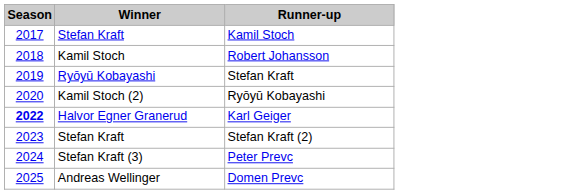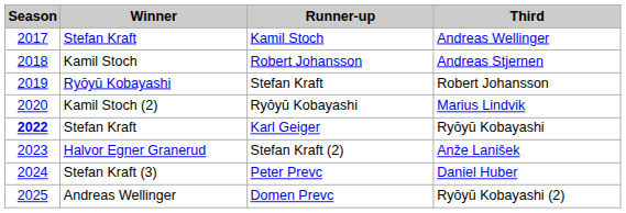 <table class="wikitable plainrowheaders" style="background:#fff; font-size:86%; line-height:16px; border:grey solid 1px; border-collapse:collapse;">
 <tr style="background:#ccc; text-align:center;">
 <th style="background:#ccc;" width="40">Season</th>
 <th style="background:#ccc;" width="180">Winner</th>
 <th style="background:#ccc;" width="180">Runner-up</th>
+<th style="background:#ccc;" width="180">Third</th>
 </tr>
 <tr>
 <td align=center><a href='#'>2017</a></td>
 <td> <a href='#'>Stefan Kraft</a></td>
 <td> <a href='#'>Kamil Stoch</a></td>
+<td> <a href='#'>Andreas Wellinger</a></td>
 </tr>
 <tr>
 <td align=center><a href='#'>2018</a></td>
 <td> Kamil Stoch</td>
 <td> <a href='#'>Robert Johansson</a></td>
+<td> <a href='#'>Andreas Stjernen</a></td>
 </tr>
 <tr>
 <td align=center><a href='#'>2019</a></td>
 <td> <a href='#'>Ryōyū Kobayashi</a></td>
 <td> Stefan Kraft</td>
+<td> Robert Johansson</td>
 </tr>
 <tr>
 <td align=center><a href='#'>2020</a></td>
 <td> Kamil Stoch (2)</td>
 <td> Ryōyū Kobayashi</td>
+<td> <a href='#'>Marius Lindvik</a></td>
 </tr>
 <tr>
 <td align=center><strong><a href='#'>2022</a></strong></td>
-<td> <a href='#'>Halvor Egner Granerud</a></td>
+<td> Stefan Kraft</td>
 <td> <a href='#'>Karl Geiger</a></td>
+<td> Ryōyū Kobayashi</td>
 </tr>
 <tr>
 <td align=center><a href='#'>2023</a></td>
-<td> Stefan Kraft</td>
+<td> <a href='#'>Halvor Egner Granerud</a></td>
 <td> Stefan Kraft (2)</td>
+<td> <a href='#'>Anže Lanišek</a></td>
 </tr>
 <tr>
 <td align=center><a href='#'>2024</a></td>
 <td> Stefan Kraft (3)</td>
 <td> <a href='#'>Peter Prevc</a></td>
+<td> <a href='#'>Daniel Huber</a></td>
 </tr>
 <tr>
 <td align=center><a href='#'>2025</a></td>
 <td> Andreas Wellinger</td>
 <td> <a href='#'>Domen Prevc</a></td>
+<td> Ryōyū Kobayashi (2)</td>
 </tr>
 </table>
